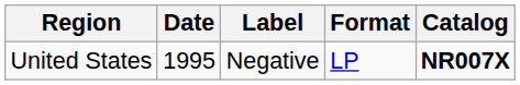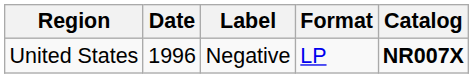 <table class="wikitable">
 <tr>
 <th>Region</th>
 <th>Date</th>
 <th>Label</th>
 <th>Format</th>
 <th>Catalog</th>
 </tr>
 <tr>
 <td>United States</td>
-<td>1995</td>
+<td>1996</td>
 <td>Negative</td>
 <td><a href='#'>LP</a></td>
 <td><strong>NR007X</strong></td>
 </tr>
 </table>
